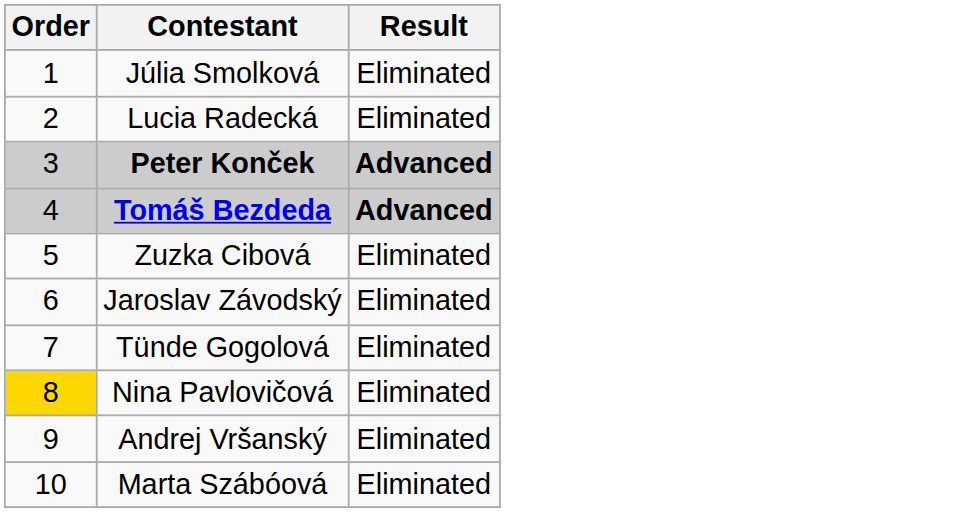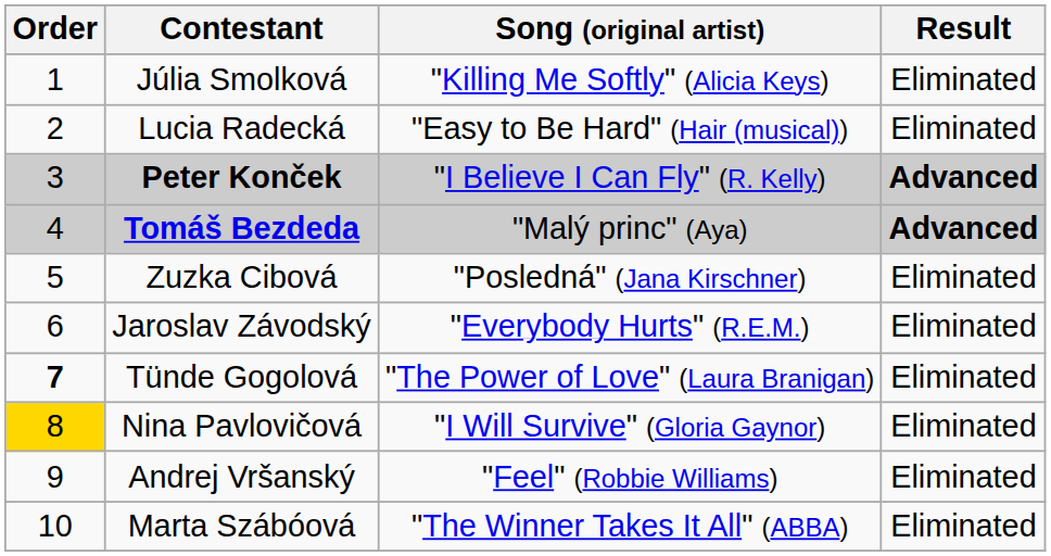 <table class="wikitable plainrowheaders" style="text-align:center;">
 <tr>
 <th scope="col">Order</th>
 <th scope="col">Contestant</th>
+<th scope="col">Song <small>(original artist)</small></th>
 <th scope="col">Result</th>
 </tr>
 <tr>
 <td>1</td>
 <td>Júlia Smolková</td>
+<td>"<a href='#'>Killing Me Softly</a>" <small>(<a href='#'>Alicia Keys</a>)</small></td>
 <td>Eliminated</td>
 </tr>
 <tr>
 <td>2</td>
 <td>Lucia Radecká</td>
+<td>"Easy to Be Hard" <small>(<a href='#'>Hair (musical)</a>)</small></td>
 <td>Eliminated</td>
 </tr>
 <tr style="background:#ccc;">
 <td>3</td>
 <td><strong>Peter Konček</strong></td>
+<td>"<a href='#'>I Believe I Can Fly</a>" <small>(<a href='#'>R. Kelly</a>)</small></td>
 <td><strong>Advanced</strong></td>
 </tr>
 <tr style="background:#ccc;">
 <td>4</td>
 <td><strong><a href='#'>Tomáš Bezdeda</a></strong></td>
+<td>"Malý princ" <small>(Aya)</small></td>
 <td><strong>Advanced</strong></td>
 </tr>
 <tr>
 <td>5</td>
 <td>Zuzka Cibová</td>
+<td>"Posledná" <small>(<a href='#'>Jana Kirschner</a>)</small></td>
 <td>Eliminated</td>
 </tr>
 <tr>
 <td>6</td>
 <td>Jaroslav Závodský</td>
+<td>"<a href='#'>Everybody Hurts</a>" <small>(<a href='#'>R.E.M.</a>)</small></td>
 <td>Eliminated</td>
 </tr>
 <tr>
-<td>7</td>
+<td><strong>7</strong></td>
 <td>Tünde Gogolová</td>
+<td>"<a href='#'>The Power of Love</a>" <small>(<a href='#'>Laura Branigan</a>)</small></td>
 <td>Eliminated</td>
 </tr>
 <tr>
 <td style="background: gold;">8</td>
 <td>Nina Pavlovičová</td>
+<td>"<a href='#'>I Will Survive</a>" <small>(<a href='#'>Gloria Gaynor</a>)</small></td>
 <td>Eliminated</td>
 </tr>
 <tr>
 <td>9</td>
 <td>Andrej Vršanský</td>
+<td>"<a href='#'>Feel</a>" <small>(<a href='#'>Robbie Williams</a>)</small></td>
 <td>Eliminated</td>
 </tr>
 <tr>
 <td>10</td>
 <td>Marta Szábóová</td>
+<td>"<a href='#'>The Winner Takes It All</a>" <small>(<a href='#'>ABBA</a>)</small></td>
 <td>Eliminated</td>
 </tr>
 </table>
